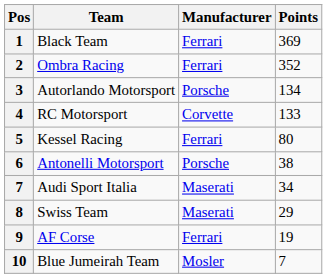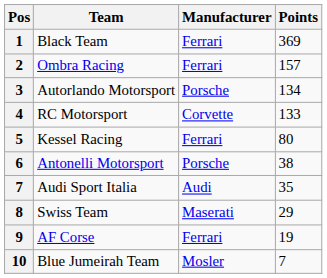 <table class="wikitable" style="font-size: 90%">
 <tr>
 <th>Pos</th>
 <th>Team</th>
 <th>Manufacturer</th>
 <th>Points</th>
 </tr>
 <tr>
 <th>1</th>
 <td> Black Team</td>
 <td><a href='#'>Ferrari</a></td>
 <td>369</td>
 </tr>
 <tr>
 <th>2</th>
 <td> <a href='#'>Ombra Racing</a></td>
 <td><a href='#'>Ferrari</a></td>
-<td>352</td>
+<td>157</td>
 </tr>
 <tr>
 <th>3</th>
 <td> Autorlando Motorsport</td>
 <td><a href='#'>Porsche</a></td>
 <td>134</td>
 </tr>
 <tr>
 <th>4</th>
 <td> RC Motorsport</td>
 <td><a href='#'>Corvette</a></td>
 <td>133</td>
 </tr>
 <tr>
 <th>5</th>
 <td> Kessel Racing</td>
 <td><a href='#'>Ferrari</a></td>
 <td>80</td>
 </tr>
 <tr>
 <th>6</th>
 <td> <a href='#'>Antonelli Motorsport</a></td>
 <td><a href='#'>Porsche</a></td>
 <td>38</td>
 </tr>
 <tr>
 <th>7</th>
 <td> Audi Sport Italia</td>
-<td><a href='#'>Maserati</a></td>
-<td>34</td>
+<td><a href='#'>Audi</a></td>
+<td>35</td>
 </tr>
 <tr>
 <th>8</th>
 <td> Swiss Team</td>
 <td><a href='#'>Maserati</a></td>
 <td>29</td>
 </tr>
 <tr>
 <th>9</th>
 <td> <a href='#'>AF Corse</a></td>
 <td><a href='#'>Ferrari</a></td>
 <td>19</td>
 </tr>
 <tr>
 <th>10</th>
 <td> Blue Jumeirah Team</td>
 <td><a href='#'>Mosler</a></td>
 <td>7</td>
 </tr>
 </table>
